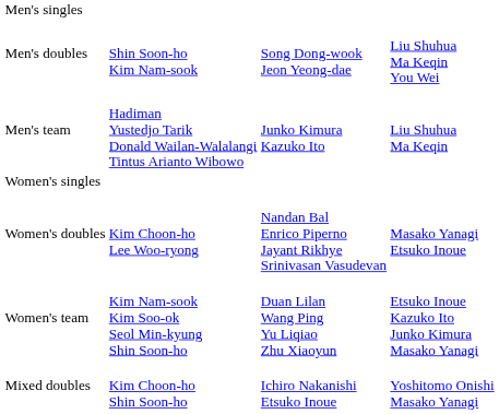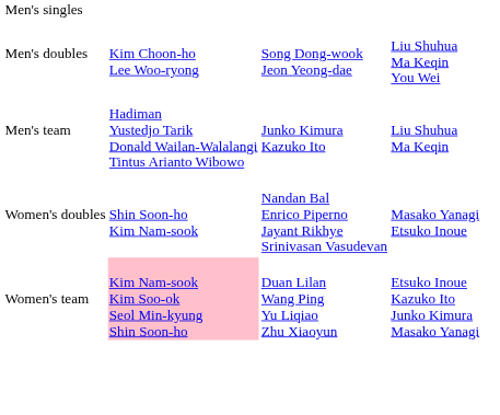 <table>
 <tr>
 <td>Men's singles</td>
 <td></td>
 <td></td>
 <td></td>
 </tr>
 <tr>
 <td>Men's doubles</td>
-<td><br><a href='#'>Shin Soon-ho</a><br><a href='#'>Kim Nam-sook</a></td>
+<td><br><a href='#'>Kim Choon-ho</a><br><a href='#'>Lee Woo-ryong</a></td>
 <td><br><a href='#'>Song Dong-wook</a><br><a href='#'>Jeon Yeong-dae</a></td>
 <td valign=top><br><a href='#'>Liu Shuhua</a><br><a href='#'>Ma Keqin</a><br><a href='#'>You Wei</a></td>
 </tr>
 <tr>
 <td>Men's team</td>
 <td><br><a href='#'>Hadiman</a><br><a href='#'>Yustedjo Tarik</a><br><a href='#'>Donald Wailan-Walalangi</a><br><a href='#'>Tintus Arianto Wibowo</a></td>
 <td><br><a href='#'>Junko Kimura</a><br><a href='#'>Kazuko Ito</a></td>
 <td><br><a href='#'>Liu Shuhua</a><br><a href='#'>Ma Keqin</a></td>
 </tr>
 <tr>
-<td>Women's singles</td>
-<td></td>
-<td></td>
-<td></td>
-</tr>
-<tr>
 <td>Women's doubles</td>
-<td><br><a href='#'>Kim Choon-ho</a><br><a href='#'>Lee Woo-ryong</a></td>
+<td><br><a href='#'>Shin Soon-ho</a><br><a href='#'>Kim Nam-sook</a></td>
 <td><br><a href='#'>Nandan Bal</a><br><a href='#'>Enrico Piperno</a><br><a href='#'>Jayant Rikhye</a><br><a href='#'>Srinivasan Vasudevan</a></td>
 <td><br><a href='#'>Masako Yanagi</a><br><a href='#'>Etsuko Inoue</a></td>
 </tr>
 <tr>
 <td>Women's team</td>
-<td><br><a href='#'>Kim Nam-sook</a><br><a href='#'>Kim Soo-ok</a><br><a href='#'>Seol Min-kyung</a><br><a href='#'>Shin Soon-ho</a></td>
+<td style="background: pink;"><br><a href='#'>Kim Nam-sook</a><br><a href='#'>Kim Soo-ok</a><br><a href='#'>Seol Min-kyung</a><br><a href='#'>Shin Soon-ho</a></td>
 <td><br><a href='#'>Duan Lilan</a><br><a href='#'>Wang Ping</a><br><a href='#'>Yu Liqiao</a><br><a href='#'>Zhu Xiaoyun</a></td>
 <td><br><a href='#'>Etsuko Inoue</a><br><a href='#'>Kazuko Ito</a><br><a href='#'>Junko Kimura</a><br><a href='#'>Masako Yanagi</a></td>
 </tr>
-<tr>
-<td>Mixed doubles</td>
-<td><br><a href='#'>Kim Choon-ho</a><br><a href='#'>Shin Soon-ho</a></td>
-<td><br><a href='#'>Ichiro Nakanishi</a><br><a href='#'>Etsuko Inoue</a></td>
-<td><br><a href='#'>Yoshitomo Onishi</a><br><a href='#'>Masako Yanagi</a></td>
-</tr>
 </table>
